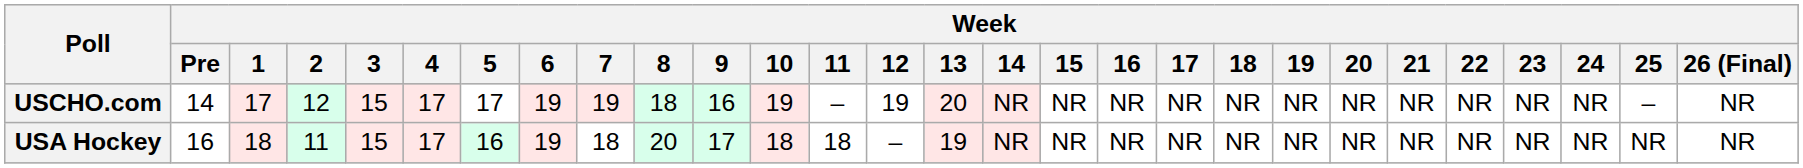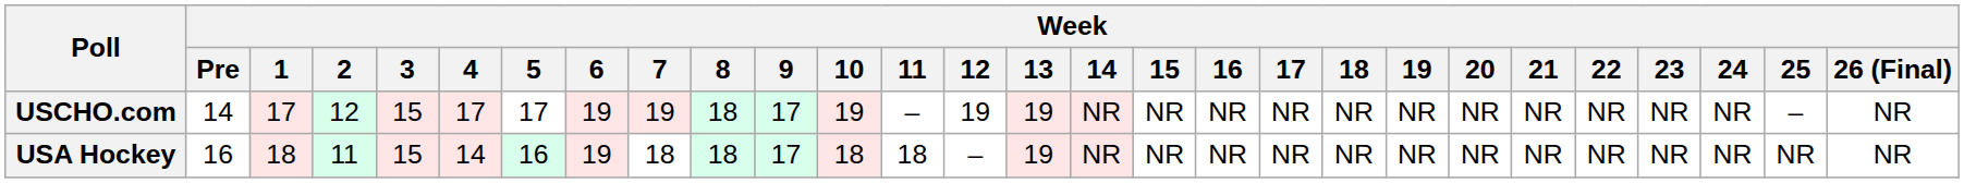 <table class="wikitable" style="white-space:nowrap;">
 <tr>
 <th scope="col" width="100" rowspan="2">Poll</th>
 <th colspan="28">Week</th>
 </tr>
 <tr>
 <th scope="col" width="30">Pre</th>
 <th scope="col" width="30">1</th>
 <th scope="col" width="30">2</th>
 <th scope="col" width="30">3</th>
 <th scope="col" width="30">4</th>
 <th scope="col" width="30">5</th>
 <th scope="col" width="30">6</th>
 <th scope="col" width="30">7</th>
 <th scope="col" width="30">8</th>
 <th scope="col" width="30">9</th>
 <th scope="col" width="30">10</th>
 <th scope="col" width="30">11</th>
 <th scope="col" width="30">12</th>
 <th scope="col" width="30">13</th>
 <th scope="col" width="30">14</th>
 <th scope="col" width="30">15</th>
 <th scope="col" width="30">16</th>
 <th scope="col" width="30">17</th>
 <th scope="col" width="30">18</th>
 <th scope="col" width="30">19</th>
 <th scope="col" width="30">20</th>
 <th scope="col" width="30">21</th>
 <th scope="col" width="30">22</th>
 <th scope="col" width="30">23</th>
 <th scope="col" width="30">24</th>
 <th scope="col" width="30">25</th>
 <th scope="col" width="30">26 (Final)</th>
 </tr>
 <tr style="text-align:center;">
 <th>USCHO.com</th>
 <td bgcolor=FFFFFF>14</td>
 <td bgcolor=FFE6E6>17</td>
 <td bgcolor=D8FFEB>12</td>
 <td bgcolor=FFE6E6>15</td>
 <td bgcolor=FFE6E6>17</td>
 <td bgcolor=FFFFFF>17</td>
 <td bgcolor=FFE6E6>19</td>
 <td bgcolor=FFE6E6>19</td>
 <td bgcolor=D8FFEB>18</td>
-<td bgcolor=D8FFEB>16</td>
+<td bgcolor=D8FFEB>17</td>
 <td bgcolor=FFE6E6>19</td>
 <td bgcolor=FFFFFF>–</td>
 <td bgcolor=FFFFFF>19</td>
-<td bgcolor=FFE6E6>20</td>
+<td bgcolor=FFE6E6>19</td>
 <td bgcolor=FFE6E6>NR</td>
 <td bgcolor=FFFFFF>NR</td>
 <td bgcolor=FFFFFF>NR</td>
 <td bgcolor=FFFFFF>NR</td>
 <td bgcolor=FFFFFF>NR</td>
 <td bgcolor=FFFFFF>NR</td>
 <td bgcolor=FFFFFF>NR</td>
 <td bgcolor=FFFFFF>NR</td>
 <td bgcolor=FFFFFF>NR</td>
 <td bgcolor=FFFFFF>NR</td>
 <td bgcolor=FFFFFF>NR</td>
 <td bgcolor=FFFFFF>–</td>
 <td bgcolor=FFFFFF>NR</td>
 </tr>
 <tr style="text-align:center;">
 <th>USA Hockey</th>
 <td bgcolor=FFFFFF>16</td>
 <td bgcolor=FFE6E6>18</td>
 <td bgcolor=D8FFEB>11</td>
 <td bgcolor=FFE6E6>15</td>
-<td bgcolor=FFE6E6>17</td>
+<td bgcolor=FFE6E6>14</td>
 <td bgcolor=D8FFEB>16</td>
 <td bgcolor=FFE6E6>19</td>
 <td bgcolor=FFFFFF>18</td>
-<td bgcolor=D8FFEB>20</td>
+<td bgcolor=D8FFEB>18</td>
 <td bgcolor=D8FFEB>17</td>
 <td bgcolor=FFE6E6>18</td>
 <td bgcolor=FFFFFF>18</td>
 <td bgcolor=FFFFFF>–</td>
 <td bgcolor=FFE6E6>19</td>
 <td bgcolor=FFE6E6>NR</td>
 <td bgcolor=FFFFFF>NR</td>
 <td bgcolor=FFFFFF>NR</td>
 <td bgcolor=FFFFFF>NR</td>
 <td bgcolor=FFFFFF>NR</td>
 <td bgcolor=FFFFFF>NR</td>
 <td bgcolor=FFFFFF>NR</td>
 <td bgcolor=FFFFFF>NR</td>
 <td bgcolor=FFFFFF>NR</td>
 <td bgcolor=FFFFFF>NR</td>
 <td bgcolor=FFFFFF>NR</td>
 <td bgcolor=FFFFFF>NR</td>
 <td bgcolor=FFFFFF>NR</td>
 </tr>
 </table>
